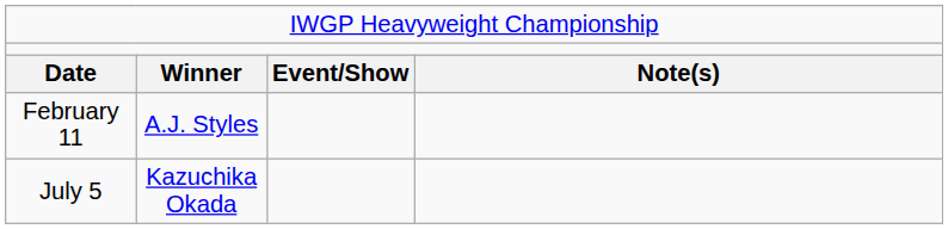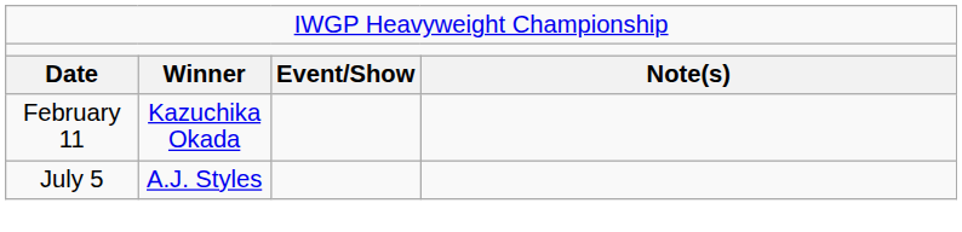 <table class="wikitable" style="text-align:center; width:100%;">
 <tr>
 <td colspan="5"><a href='#'>IWGP Heavyweight Championship</a></td>
 </tr>
 <tr>
 <td colspan="5"><strong></strong></td>
 </tr>
 <tr>
 <th width=14%>Date</th>
 <th width=14%>Winner</th>
 <th width=14%>Event/Show</th>
 <th width=58%>Note(s)</th>
 </tr>
 <tr>
 <td>February 11</td>
-<td><a href='#'>A.J. Styles</a></td>
+<td><a href='#'>Kazuchika Okada</a></td>
 <td></td>
 <td align=left></td>
 </tr>
 <tr>
 <td>July 5</td>
-<td><a href='#'>Kazuchika Okada</a></td>
+<td><a href='#'>A.J. Styles</a></td>
 <td></td>
 <td align=left></td>
 </tr>
 </table>
